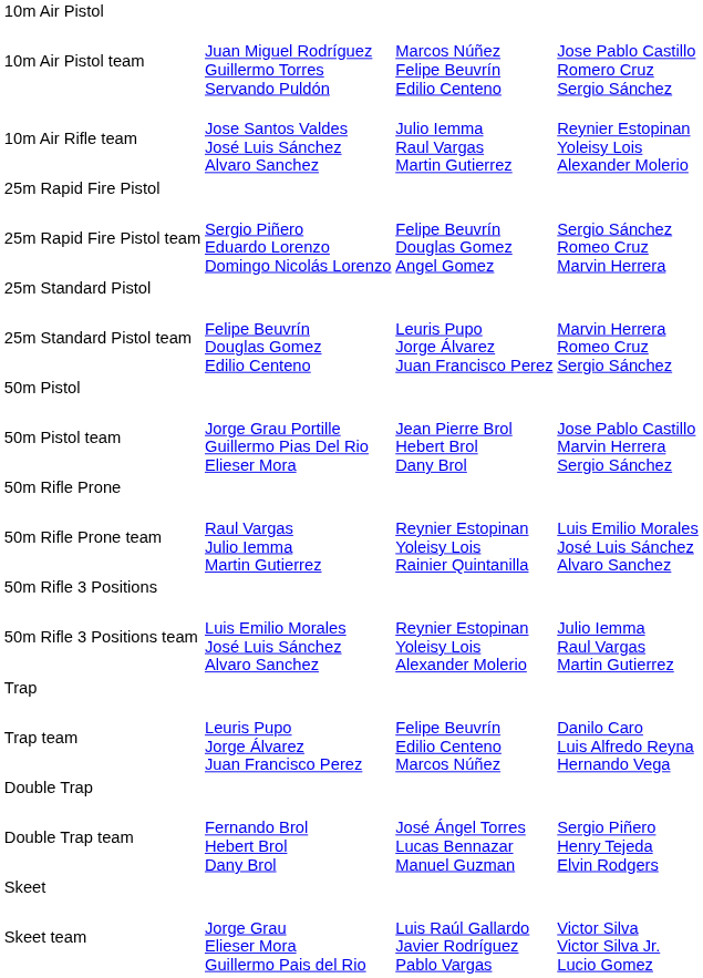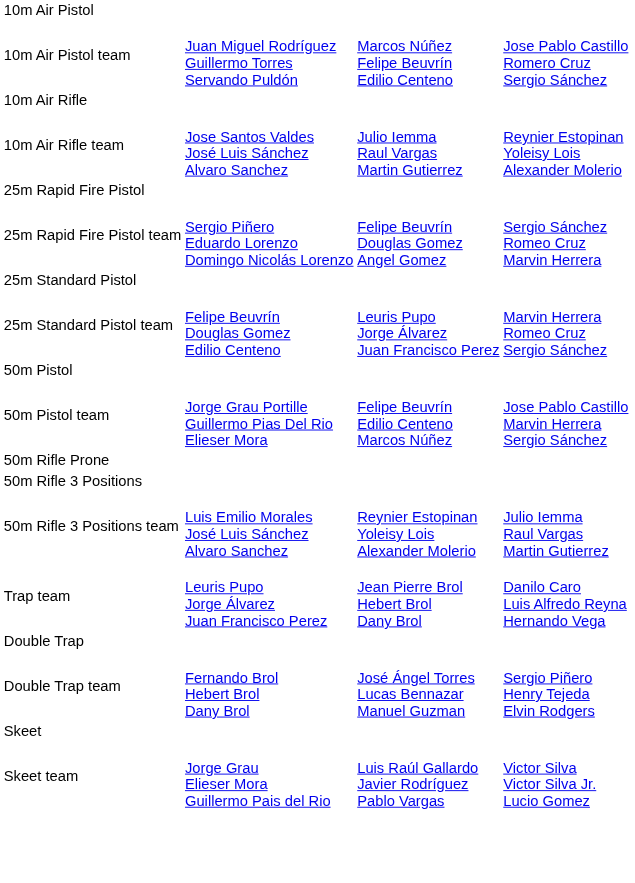 <table>
 <tr>
 <td>10m Air Pistol</td>
 <td></td>
 <td></td>
 <td></td>
 </tr>
 <tr>
 <td>10m Air Pistol team</td>
 <td><br><a href='#'>Juan Miguel Rodríguez</a><br><a href='#'>Guillermo Torres</a><br><a href='#'>Servando Puldón</a></td>
 <td><br><a href='#'>Marcos Núñez</a><br><a href='#'>Felipe Beuvrín</a><br><a href='#'>Edilio Centeno</a></td>
 <td><br><a href='#'>Jose Pablo Castillo</a><br><a href='#'>Romero Cruz</a><br><a href='#'>Sergio Sánchez</a></td>
+</tr>
+<tr>
+<td>10m Air Rifle</td>
+<td></td>
+<td></td>
+<td></td>
 </tr>
 <tr>
 <td>10m Air Rifle team</td>
 <td><br><a href='#'>Jose Santos Valdes</a><br><a href='#'>José Luis Sánchez</a><br><a href='#'>Alvaro Sanchez</a></td>
 <td><br><a href='#'>Julio Iemma</a><br><a href='#'>Raul Vargas</a><br><a href='#'>Martin Gutierrez</a></td>
 <td><br><a href='#'>Reynier Estopinan</a><br><a href='#'>Yoleisy Lois</a><br><a href='#'>Alexander Molerio</a></td>
 </tr>
 <tr>
 <td>25m Rapid Fire Pistol</td>
 <td></td>
 <td></td>
 <td></td>
 </tr>
 <tr>
 <td>25m Rapid Fire Pistol team</td>
 <td><br><a href='#'>Sergio Piñero</a><br><a href='#'>Eduardo Lorenzo</a><br><a href='#'>Domingo Nicolás Lorenzo</a></td>
 <td><br><a href='#'>Felipe Beuvrín</a><br><a href='#'>Douglas Gomez</a><br><a href='#'>Angel Gomez</a></td>
 <td><br><a href='#'>Sergio Sánchez</a><br><a href='#'>Romeo Cruz</a><br><a href='#'>Marvin Herrera</a></td>
 </tr>
 <tr>
 <td>25m Standard Pistol</td>
 <td></td>
 <td></td>
 <td></td>
 </tr>
 <tr>
 <td>25m Standard Pistol team</td>
 <td><br><a href='#'>Felipe Beuvrín</a><br><a href='#'>Douglas Gomez</a><br><a href='#'>Edilio Centeno</a></td>
 <td><br><a href='#'>Leuris Pupo</a><br><a href='#'>Jorge Álvarez</a><br><a href='#'>Juan Francisco Perez</a></td>
 <td><br><a href='#'>Marvin Herrera</a><br><a href='#'>Romeo Cruz</a><br><a href='#'>Sergio Sánchez</a></td>
 </tr>
 <tr>
 <td>50m Pistol</td>
 <td></td>
 <td></td>
 <td></td>
 </tr>
 <tr>
 <td>50m Pistol team</td>
 <td><br><a href='#'>Jorge Grau Portille</a><br><a href='#'>Guillermo Pias Del Rio</a><br><a href='#'>Elieser Mora</a></td>
-<td><br><a href='#'>Jean Pierre Brol</a><br><a href='#'>Hebert Brol</a><br><a href='#'>Dany Brol</a></td>
+<td><br><a href='#'>Felipe Beuvrín</a><br><a href='#'>Edilio Centeno</a><br><a href='#'>Marcos Núñez</a></td>
 <td><br><a href='#'>Jose Pablo Castillo</a><br><a href='#'>Marvin Herrera</a><br><a href='#'>Sergio Sánchez</a></td>
 </tr>
 <tr>
 <td>50m Rifle Prone</td>
 <td></td>
 <td></td>
 <td></td>
-</tr>
-<tr>
-<td>50m Rifle Prone team</td>
-<td><br><a href='#'>Raul Vargas</a><br><a href='#'>Julio Iemma</a><br><a href='#'>Martin Gutierrez</a></td>
-<td><br><a href='#'>Reynier Estopinan</a><br><a href='#'>Yoleisy Lois</a><br><a href='#'>Rainier Quintanilla</a></td>
-<td><br><a href='#'>Luis Emilio Morales</a><br><a href='#'>José Luis Sánchez</a><br><a href='#'>Alvaro Sanchez</a></td>
 </tr>
 <tr>
 <td>50m Rifle 3 Positions</td>
 <td></td>
 <td></td>
 <td></td>
 </tr>
 <tr>
 <td>50m Rifle 3 Positions team</td>
 <td><br><a href='#'>Luis Emilio Morales</a><br><a href='#'>José Luis Sánchez</a><br><a href='#'>Alvaro Sanchez</a></td>
 <td><br><a href='#'>Reynier Estopinan</a><br><a href='#'>Yoleisy Lois</a><br><a href='#'>Alexander Molerio</a></td>
 <td><br><a href='#'>Julio Iemma</a><br><a href='#'>Raul Vargas</a><br><a href='#'>Martin Gutierrez</a></td>
 </tr>
 <tr>
-<td>Trap</td>
-<td></td>
-<td></td>
-<td></td>
-</tr>
-<tr>
 <td>Trap team</td>
 <td><br><a href='#'>Leuris Pupo</a><br><a href='#'>Jorge Álvarez</a><br><a href='#'>Juan Francisco Perez</a></td>
-<td><br><a href='#'>Felipe Beuvrín</a><br><a href='#'>Edilio Centeno</a><br><a href='#'>Marcos Núñez</a></td>
+<td><br><a href='#'>Jean Pierre Brol</a><br><a href='#'>Hebert Brol</a><br><a href='#'>Dany Brol</a></td>
 <td><br><a href='#'>Danilo Caro</a><br><a href='#'>Luis Alfredo Reyna</a><br><a href='#'>Hernando Vega</a></td>
 </tr>
 <tr>
 <td>Double Trap</td>
 <td></td>
 <td></td>
 <td></td>
 </tr>
 <tr>
 <td>Double Trap team</td>
 <td><br><a href='#'>Fernando Brol</a><br><a href='#'>Hebert Brol</a><br><a href='#'>Dany Brol</a></td>
 <td><br><a href='#'>José Ángel Torres</a><br><a href='#'>Lucas Bennazar</a><br><a href='#'>Manuel Guzman</a></td>
 <td><br><a href='#'>Sergio Piñero</a><br><a href='#'>Henry Tejeda</a><br><a href='#'>Elvin Rodgers</a></td>
 </tr>
 <tr>
 <td>Skeet</td>
 <td></td>
 <td></td>
 <td></td>
 </tr>
 <tr>
 <td>Skeet team</td>
 <td><br><a href='#'>Jorge Grau</a><br><a href='#'>Elieser Mora</a><br><a href='#'>Guillermo Pais del Rio</a></td>
 <td><br><a href='#'>Luis Raúl Gallardo</a><br><a href='#'>Javier Rodríguez</a><br><a href='#'>Pablo Vargas</a></td>
 <td><br><a href='#'>Victor Silva</a><br><a href='#'>Victor Silva Jr.</a><br><a href='#'>Lucio Gomez</a></td>
 </tr>
 <tr>
 </tr>
 </table>
